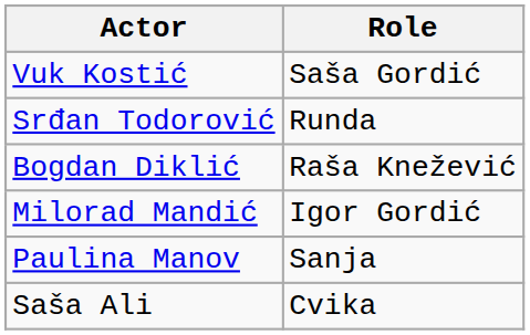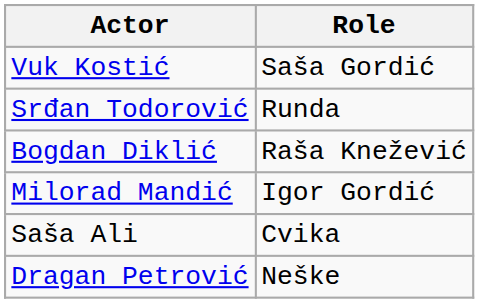 <table class="sortable wikitable" style="font-size:97%;">
 <tr>
 <th>Actor</th>
 <th>Role</th>
 </tr>
 <tr>
 <td><a href='#'>Vuk Kostić</a></td>
 <td>Saša Gordić</td>
 </tr>
 <tr>
 <td><a href='#'>Srđan Todorović</a></td>
 <td>Runda</td>
 </tr>
 <tr>
 <td><a href='#'>Bogdan Diklić</a></td>
 <td>Raša Knežević</td>
 </tr>
 <tr>
 <td><a href='#'>Milorad Mandić</a></td>
 <td>Igor Gordić</td>
 </tr>
 <tr>
-<td><a href='#'>Paulina Manov</a></td>
-<td>Sanja</td>
-</tr>
-<tr>
 <td>Saša Ali</td>
 <td>Cvika</td>
 </tr>
+<tr>
+<td><a href='#'>Dragan Petrović</a></td>
+<td>Neške</td>
+</tr>
 </table>
